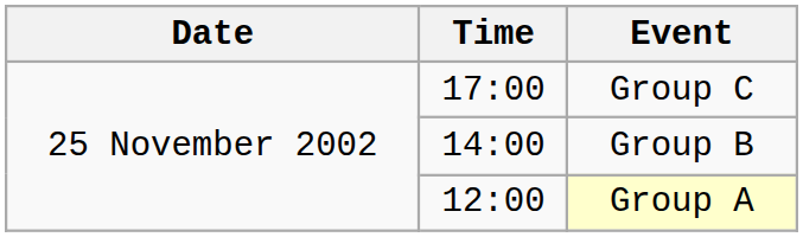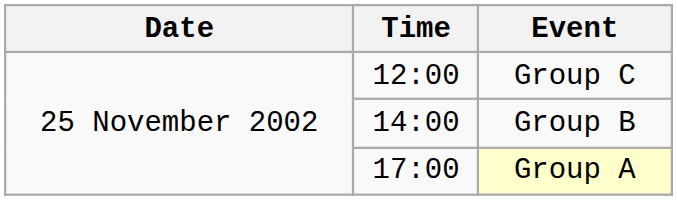 <table class = "wikitable" style="text-align:center;">
 <tr>
 <th width=150>Date</th>
 <th width=50>Time</th>
 <th width=80>Event</th>
 </tr>
 <tr>
 <td rowspan=3>25 November 2002</td>
-<td>17:00</td>
+<td>12:00</td>
 <td>Group C</td>
 </tr>
 <tr>
 <td>14:00</td>
 <td>Group B</td>
 </tr>
 <tr>
-<td>12:00</td>
+<td>17:00</td>
 <td bgcolor=ffffcc>Group A</td>
 </tr>
 </table>
